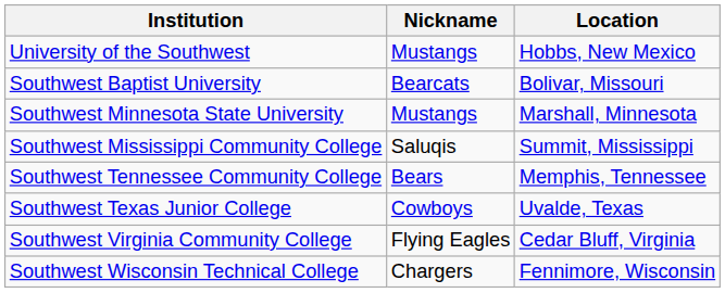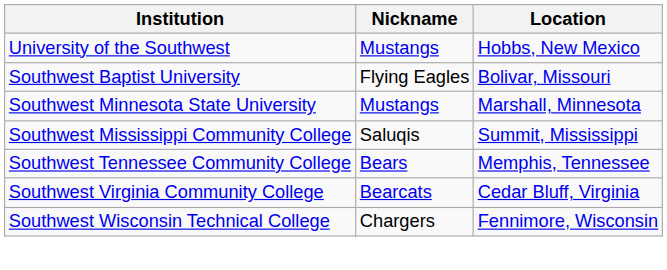 <table class="wikitable">
 <tr>
 <th>Institution</th>
 <th>Nickname</th>
 <th>Location</th>
 </tr>
 <tr>
 <td><a href='#'>University of the Southwest</a></td>
 <td><a href='#'>Mustangs</a></td>
 <td><a href='#'>Hobbs, New Mexico</a></td>
 </tr>
 <tr>
 <td><a href='#'>Southwest Baptist University</a></td>
-<td><a href='#'>Bearcats</a></td>
+<td>Flying Eagles</td>
 <td><a href='#'>Bolivar, Missouri</a></td>
 </tr>
 <tr>
 <td><a href='#'>Southwest Minnesota State University</a></td>
 <td><a href='#'>Mustangs</a></td>
 <td><a href='#'>Marshall, Minnesota</a></td>
 </tr>
 <tr>
 <td><a href='#'>Southwest Mississippi Community College</a></td>
 <td>Saluqis</td>
 <td><a href='#'>Summit, Mississippi</a></td>
 </tr>
 <tr>
 <td><a href='#'>Southwest Tennessee Community College</a></td>
 <td><a href='#'>Bears</a></td>
 <td><a href='#'>Memphis, Tennessee</a></td>
 </tr>
 <tr>
-<td><a href='#'>Southwest Texas Junior College</a></td>
-<td><a href='#'>Cowboys</a></td>
-<td><a href='#'>Uvalde, Texas</a></td>
-</tr>
-<tr>
 <td><a href='#'>Southwest Virginia Community College</a></td>
-<td>Flying Eagles</td>
+<td><a href='#'>Bearcats</a></td>
 <td><a href='#'>Cedar Bluff, Virginia</a></td>
 </tr>
 <tr>
 <td><a href='#'>Southwest Wisconsin Technical College</a></td>
 <td>Chargers</td>
 <td><a href='#'>Fennimore, Wisconsin</a></td>
 </tr>
 </table>
